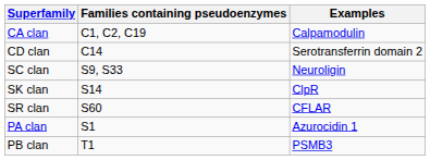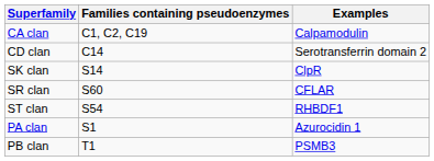 <table class="wikitable mw-collapsible">
 <tr>
 <th><a href='#'>Superfamily</a></th>
 <th>Families containing pseudoenzymes</th>
 <th>Examples</th>
 </tr>
 <tr>
 <td><a href='#'>CA clan</a></td>
 <td>C1, C2, C19</td>
 <td><a href='#'>Calpamodulin</a></td>
 </tr>
 <tr>
 <td>CD clan</td>
 <td>C14</td>
 <td>Serotransferrin domain 2</td>
 </tr>
 <tr>
-<td>SC clan</td>
-<td>S9, S33</td>
-<td><a href='#'>Neuroligin</a></td>
-</tr>
-<tr>
 <td>SK clan</td>
 <td>S14</td>
 <td><a href='#'>ClpR</a></td>
 </tr>
 <tr>
 <td>SR clan</td>
 <td>S60</td>
 <td><a href='#'>CFLAR</a></td>
+</tr>
+<tr>
+<td>ST clan</td>
+<td>S54</td>
+<td><a href='#'>RHBDF1</a></td>
 </tr>
 <tr>
 <td><a href='#'>PA clan</a></td>
 <td>S1</td>
 <td><a href='#'>Azurocidin 1</a></td>
 </tr>
 <tr>
 <td>PB clan</td>
 <td>T1</td>
 <td><a href='#'>PSMB3</a></td>
 </tr>
 </table>
